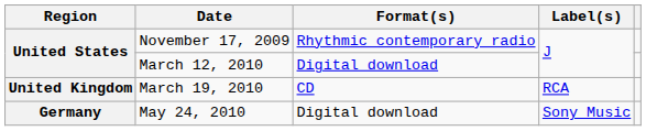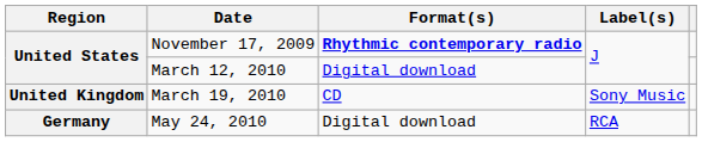 <table class="wikitable plainrowheaders">
 <tr>
 <th scope="col">Region</th>
 <th scope="col">Date</th>
 <th scope="col">Format(s)</th>
 <th scope="col">Label(s)</th>
 <th scope="col"></th>
 </tr>
 <tr>
 <th scope="row" rowspan="2">United States</th>
 <td>November 17, 2009</td>
-<td><a href='#'>Rhythmic contemporary radio</a></td>
+<td><strong><a href='#'>Rhythmic contemporary radio</a></strong></td>
 <td rowspan="2"><a href='#'>J</a></td>
 <td></td>
 </tr>
 <tr>
 <td>March 12, 2010</td>
 <td><a href='#'>Digital download</a></td>
 <td></td>
 </tr>
 <tr>
 <th scope="row">United Kingdom</th>
 <td>March 19, 2010</td>
 <td><a href='#'>CD</a></td>
-<td><a href='#'>RCA</a></td>
+<td><a href='#'>Sony Music</a></td>
 <td></td>
 </tr>
 <tr>
 <th scope="row">Germany</th>
 <td>May 24, 2010</td>
 <td>Digital download</td>
-<td><a href='#'>Sony Music</a></td>
+<td><a href='#'>RCA</a></td>
 <td></td>
 </tr>
 </table>
